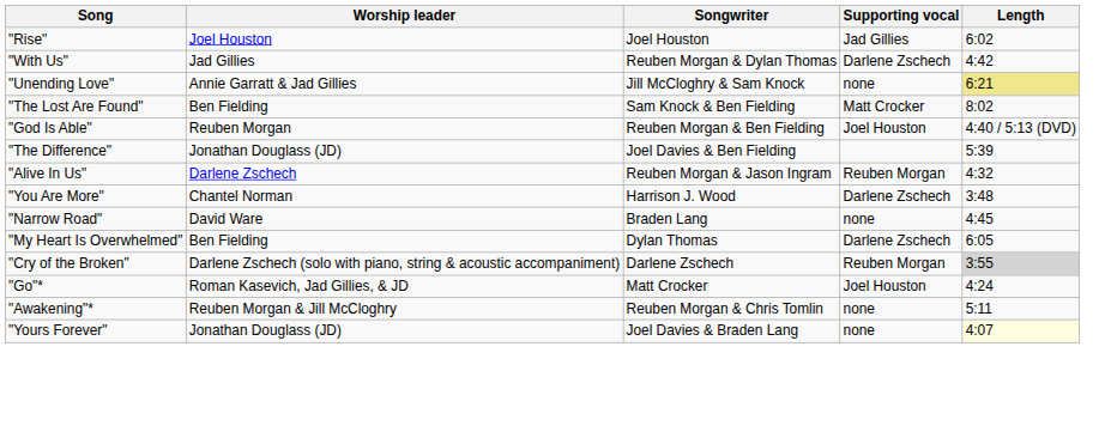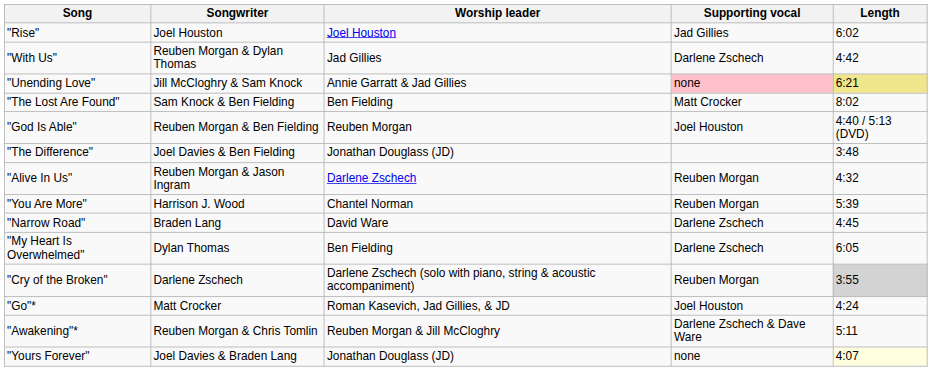 <table class="wikitable">
 <tr>
 <th>Song</th>
+<th>Songwriter</th>
 <th>Worship leader</th>
-<th>Songwriter</th>
 <th>Supporting vocal</th>
 <th>Length</th>
 </tr>
 <tr>
 <td>"Rise"</td>
+<td>Joel Houston</td>
 <td><a href='#'>Joel Houston</a></td>
-<td>Joel Houston</td>
 <td>Jad Gillies</td>
 <td>6:02</td>
 </tr>
 <tr>
 <td>"With Us"</td>
+<td>Reuben Morgan & Dylan Thomas</td>
 <td>Jad Gillies</td>
-<td>Reuben Morgan & Dylan Thomas</td>
 <td>Darlene Zschech</td>
 <td>4:42</td>
 </tr>
 <tr>
 <td>"Unending Love"</td>
+<td>Jill McCloghry & Sam Knock</td>
 <td>Annie Garratt & Jad Gillies</td>
-<td>Jill McCloghry & Sam Knock</td>
-<td>none</td>
+<td style="background: pink;">none</td>
 <td style="background: khaki;">6:21</td>
 </tr>
 <tr>
 <td>"The Lost Are Found"</td>
+<td>Sam Knock & Ben Fielding</td>
 <td>Ben Fielding</td>
-<td>Sam Knock & Ben Fielding</td>
 <td>Matt Crocker</td>
 <td>8:02</td>
 </tr>
 <tr>
 <td>"God Is Able"</td>
+<td>Reuben Morgan & Ben Fielding</td>
 <td>Reuben Morgan</td>
-<td>Reuben Morgan & Ben Fielding</td>
 <td>Joel Houston</td>
 <td>4:40 / 5:13 (DVD)</td>
 </tr>
 <tr>
 <td>"The Difference"</td>
+<td>Joel Davies & Ben Fielding</td>
 <td>Jonathan Douglass (JD)</td>
-<td>Joel Davies & Ben Fielding</td>
 <td></td>
-<td>5:39</td>
+<td>3:48</td>
 </tr>
 <tr>
 <td>"Alive In Us"</td>
+<td>Reuben Morgan & Jason Ingram</td>
 <td><a href='#'>Darlene Zschech</a></td>
-<td>Reuben Morgan & Jason Ingram</td>
 <td>Reuben Morgan</td>
 <td>4:32</td>
 </tr>
 <tr>
 <td>"You Are More"</td>
+<td>Harrison J. Wood</td>
 <td>Chantel Norman</td>
-<td>Harrison J. Wood</td>
-<td>Darlene Zschech</td>
-<td>3:48</td>
+<td>Reuben Morgan</td>
+<td>5:39</td>
 </tr>
 <tr>
 <td>"Narrow Road"</td>
+<td>Braden Lang</td>
 <td>David Ware</td>
-<td>Braden Lang</td>
-<td>none</td>
+<td>Darlene Zschech</td>
 <td>4:45</td>
 </tr>
 <tr>
 <td>"My Heart Is Overwhelmed"</td>
+<td>Dylan Thomas</td>
 <td>Ben Fielding</td>
-<td>Dylan Thomas</td>
 <td>Darlene Zschech</td>
 <td>6:05</td>
 </tr>
 <tr>
 <td>"Cry of the Broken"</td>
+<td>Darlene Zschech</td>
 <td>Darlene Zschech (solo with piano, string & acoustic accompaniment)</td>
-<td>Darlene Zschech</td>
 <td>Reuben Morgan</td>
 <td style="background: lightgrey;">3:55</td>
 </tr>
 <tr>
 <td>"Go"*</td>
+<td>Matt Crocker</td>
 <td>Roman Kasevich, Jad Gillies, & JD</td>
-<td>Matt Crocker</td>
 <td>Joel Houston</td>
 <td>4:24</td>
 </tr>
 <tr>
 <td>"Awakening"*</td>
+<td>Reuben Morgan & Chris Tomlin</td>
 <td>Reuben Morgan & Jill McCloghry</td>
-<td>Reuben Morgan & Chris Tomlin</td>
-<td>none</td>
+<td>Darlene Zschech & Dave Ware</td>
 <td>5:11</td>
 </tr>
 <tr>
 <td>"Yours Forever"</td>
+<td>Joel Davies & Braden Lang</td>
 <td>Jonathan Douglass (JD)</td>
-<td>Joel Davies & Braden Lang</td>
 <td>none</td>
 <td style="background: lightyellow;">4:07</td>
 </tr>
 </table>
